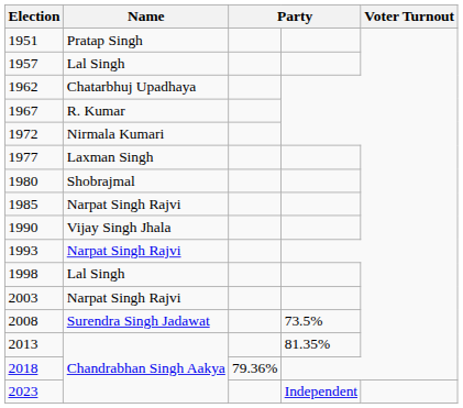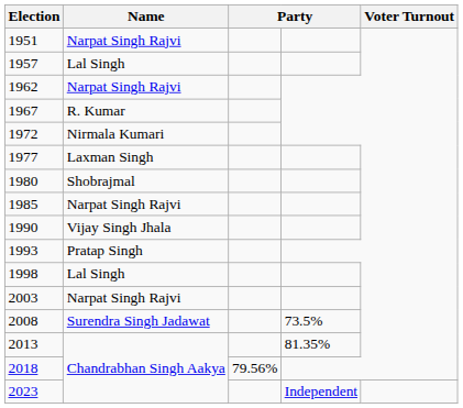 <table class="wikitable sortable">
 <tr>
 <th>Election</th>
 <th>Name</th>
 <th colspan=2>Party</th>
 <th>Voter Turnout</th>
 </tr>
 <tr>
 <td>1951</td>
-<td>Pratap Singh</td>
+<td><a href='#'>Narpat Singh Rajvi</a></td>
 <td></td>
 <td></td>
 </tr>
 <tr>
 <td>1957</td>
 <td>Lal Singh</td>
 <td></td>
 <td></td>
 </tr>
 <tr>
 <td>1962</td>
-<td>Chatarbhuj Upadhaya</td>
+<td><a href='#'>Narpat Singh Rajvi</a></td>
 <td></td>
 </tr>
 <tr>
 <td>1967</td>
 <td>R. Kumar</td>
 <td></td>
 </tr>
 <tr>
 <td>1972</td>
 <td>Nirmala Kumari</td>
 <td></td>
 </tr>
 <tr>
 <td>1977</td>
 <td>Laxman Singh</td>
 <td></td>
 <td></td>
 </tr>
 <tr>
 <td>1980</td>
 <td>Shobrajmal</td>
 <td></td>
 <td></td>
 </tr>
 <tr>
 <td>1985</td>
 <td>Narpat Singh Rajvi</td>
 <td></td>
 <td></td>
 </tr>
 <tr>
 <td>1990</td>
 <td>Vijay Singh Jhala</td>
 <td></td>
 <td></td>
 </tr>
 <tr>
 <td>1993</td>
-<td><a href='#'>Narpat Singh Rajvi</a></td>
+<td>Pratap Singh</td>
 <td></td>
 </tr>
 <tr>
 <td>1998</td>
 <td>Lal Singh</td>
 <td></td>
 <td></td>
 </tr>
 <tr>
 <td>2003</td>
 <td>Narpat Singh Rajvi</td>
 <td></td>
 <td></td>
 </tr>
 <tr>
 <td>2008</td>
 <td><a href='#'>Surendra Singh Jadawat</a></td>
 <td></td>
 <td>73.5%</td>
 </tr>
 <tr>
 <td>2013</td>
 <td rowspan="3"><a href='#'>Chandrabhan Singh Aakya</a></td>
 <td></td>
 <td>81.35%</td>
 </tr>
 <tr>
 <td><a href='#'>2018</a></td>
-<td>79.36%</td>
+<td>79.56%</td>
 </tr>
 <tr>
 <td><a href='#'>2023</a></td>
 <td></td>
 <td><a href='#'>Independent</a></td>
 <td></td>
 </tr>
 </table>
